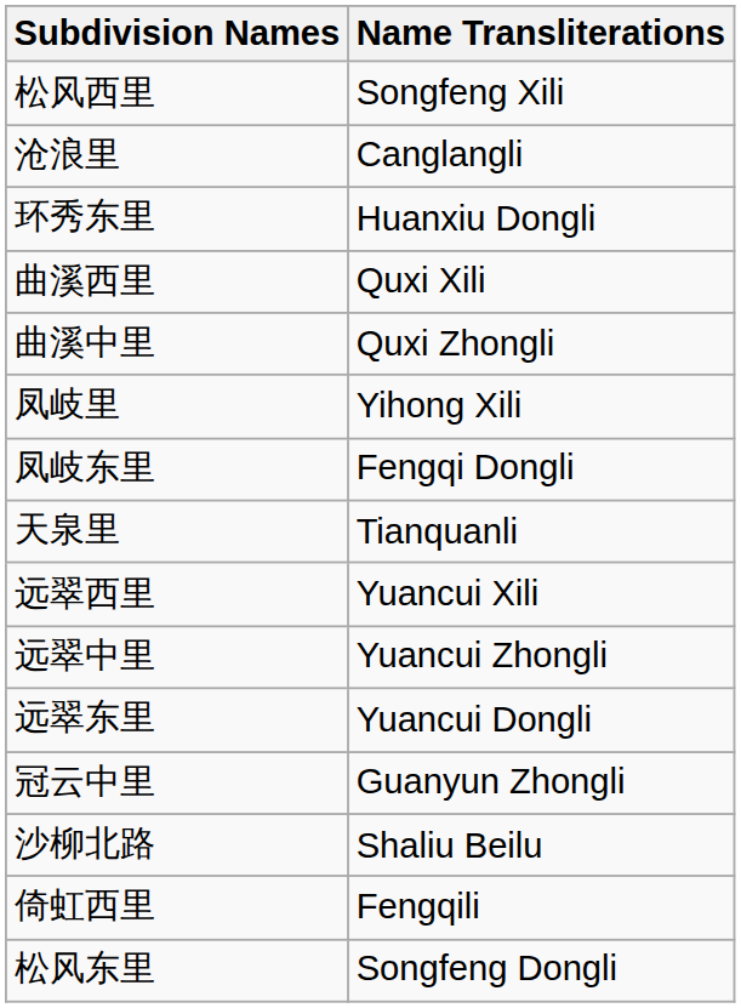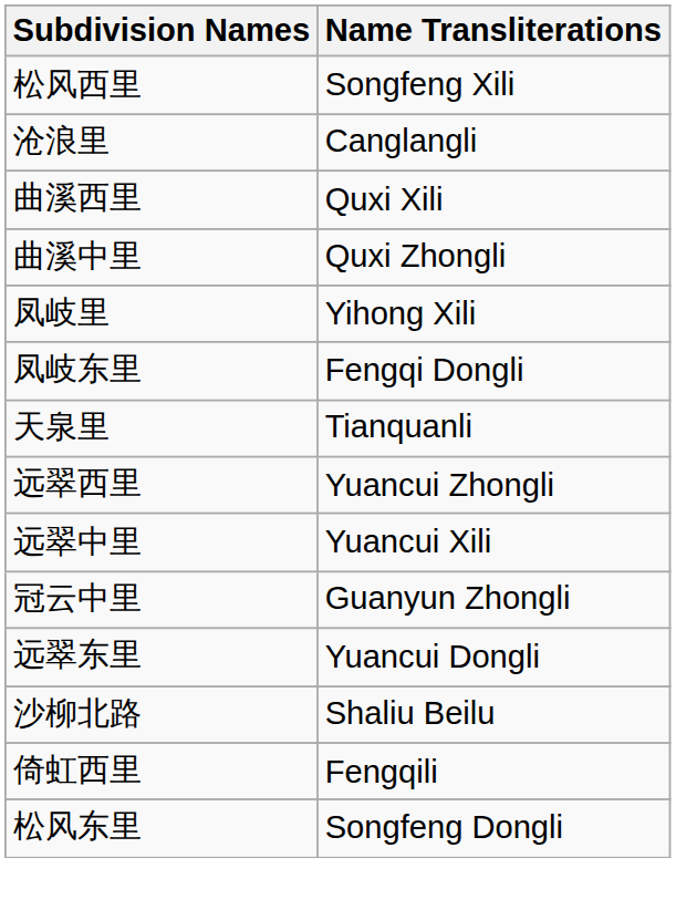 <table class="wikitable sortable">
 <tr>
 <th>Subdivision Names</th>
 <th>Name Transliterations</th>
 </tr>
 <tr>
 <td>松风西里</td>
 <td>Songfeng Xili</td>
 </tr>
 <tr>
 <td>沧浪里</td>
 <td>Canglangli</td>
-</tr>
-<tr>
-<td>环秀东里</td>
-<td>Huanxiu Dongli</td>
 </tr>
 <tr>
 <td>曲溪西里</td>
 <td>Quxi Xili</td>
 </tr>
 <tr>
 <td>曲溪中里</td>
 <td>Quxi Zhongli</td>
 </tr>
 <tr>
 <td>凤岐里</td>
 <td>Yihong Xili</td>
 </tr>
 <tr>
 <td>凤岐东里</td>
 <td>Fengqi Dongli</td>
 </tr>
 <tr>
 <td>天泉里</td>
 <td>Tianquanli</td>
 </tr>
 <tr>
 <td>远翠西里</td>
+<td>Yuancui Zhongli</td>
+</tr>
+<tr>
+<td>远翠中里</td>
 <td>Yuancui Xili</td>
 </tr>
 <tr>
-<td>远翠中里</td>
-<td>Yuancui Zhongli</td>
+<td>冠云中里</td>
+<td>Guanyun Zhongli</td>
 </tr>
 <tr>
 <td>远翠东里</td>
 <td>Yuancui Dongli</td>
-</tr>
-<tr>
-<td>冠云中里</td>
-<td>Guanyun Zhongli</td>
 </tr>
 <tr>
 <td>沙柳北路</td>
 <td>Shaliu Beilu</td>
 </tr>
 <tr>
 <td>倚虹西里</td>
 <td>Fengqili</td>
 </tr>
 <tr>
 <td>松风东里</td>
 <td>Songfeng Dongli</td>
 </tr>
 </table>
